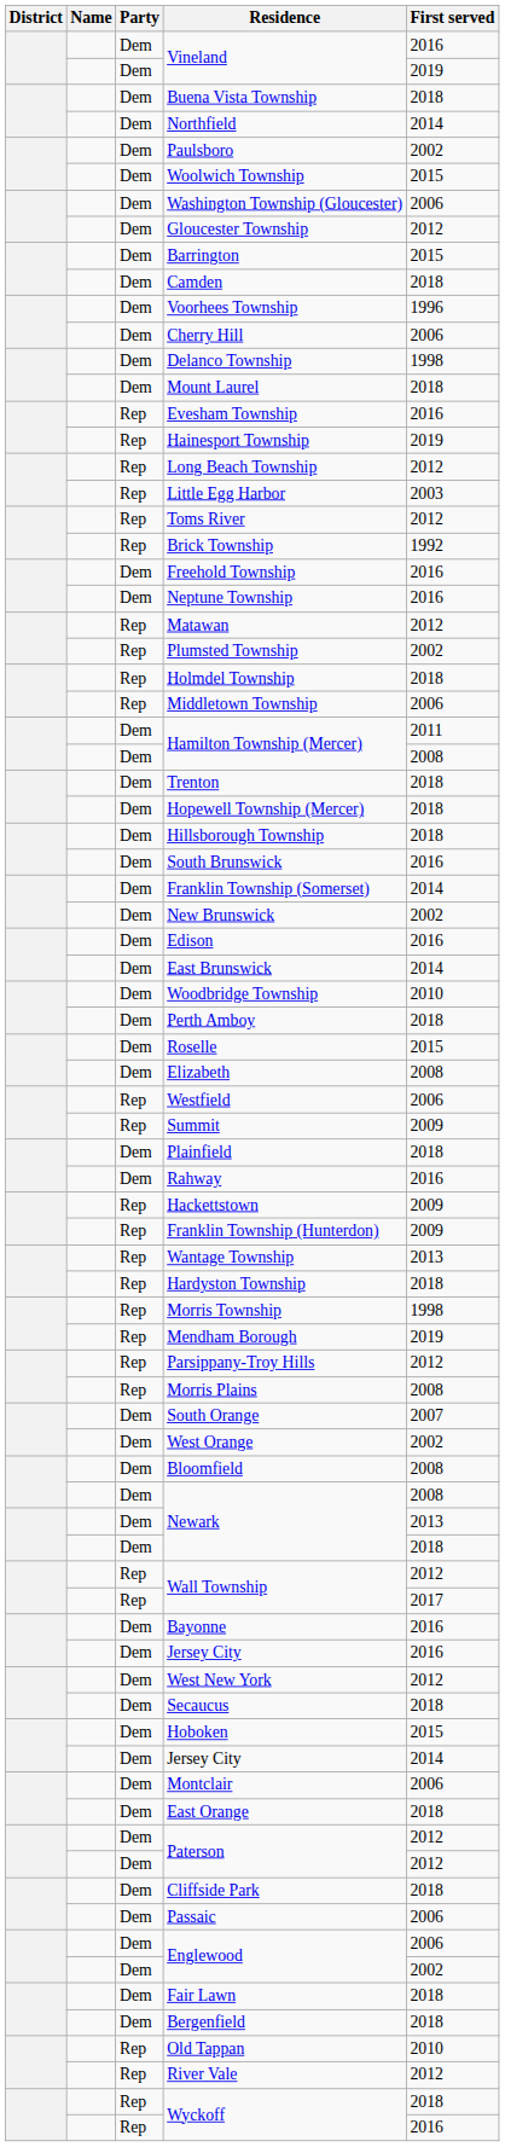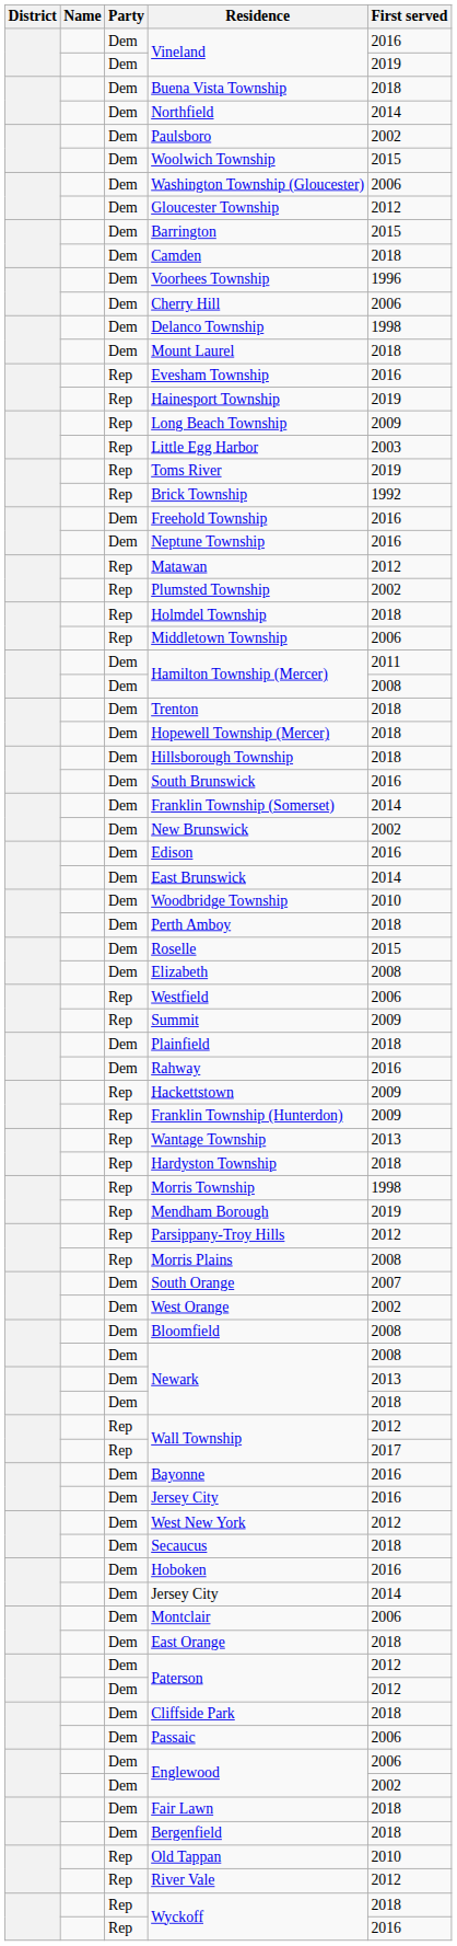 <table class="wikitable sortable">
 <tr>
 <th>District</th>
 <th>Name</th>
 <th>Party</th>
 <th>Residence</th>
 <th>First served</th>
 </tr>
 <tr>
 <th rowspan=2></th>
 <td></td>
 <td>Dem</td>
 <td rowspan=2><a href='#'>Vineland</a></td>
 <td>2016</td>
 </tr>
 <tr>
 <td></td>
 <td>Dem</td>
 <td>2019</td>
 </tr>
 <tr>
 <th rowspan=2></th>
 <td></td>
 <td>Dem</td>
 <td><a href='#'>Buena Vista Township</a></td>
 <td>2018</td>
 </tr>
 <tr>
 <td></td>
 <td>Dem</td>
 <td><a href='#'>Northfield</a></td>
 <td>2014</td>
 </tr>
 <tr>
 <th rowspan=2></th>
 <td></td>
 <td>Dem</td>
 <td><a href='#'>Paulsboro</a></td>
 <td>2002</td>
 </tr>
 <tr>
 <td></td>
 <td>Dem</td>
 <td><a href='#'>Woolwich Township</a></td>
 <td>2015</td>
 </tr>
 <tr>
 <th rowspan=2></th>
 <td></td>
 <td>Dem</td>
 <td><a href='#'>Washington Township (Gloucester)</a></td>
 <td>2006</td>
 </tr>
 <tr>
 <td></td>
 <td>Dem</td>
 <td><a href='#'>Gloucester Township</a></td>
 <td>2012</td>
 </tr>
 <tr>
 <th rowspan=2></th>
 <td></td>
 <td>Dem</td>
 <td><a href='#'>Barrington</a></td>
 <td>2015</td>
 </tr>
 <tr>
 <td></td>
 <td>Dem</td>
 <td><a href='#'>Camden</a></td>
 <td>2018</td>
 </tr>
 <tr>
 <th rowspan=2></th>
 <td></td>
 <td>Dem</td>
 <td><a href='#'>Voorhees Township</a></td>
 <td>1996</td>
 </tr>
 <tr>
 <td></td>
 <td>Dem</td>
 <td><a href='#'>Cherry Hill</a></td>
 <td>2006</td>
 </tr>
 <tr>
 <th rowspan=2></th>
 <td></td>
 <td>Dem</td>
 <td><a href='#'>Delanco Township</a></td>
 <td>1998</td>
 </tr>
 <tr>
 <td></td>
 <td>Dem</td>
 <td><a href='#'>Mount Laurel</a></td>
 <td>2018</td>
 </tr>
 <tr>
 <th rowspan=2></th>
 <td></td>
 <td>Rep</td>
 <td><a href='#'>Evesham Township</a></td>
 <td>2016</td>
 </tr>
 <tr>
 <td></td>
 <td>Rep</td>
 <td><a href='#'>Hainesport Township</a></td>
 <td>2019</td>
 </tr>
 <tr>
 <th rowspan=2></th>
 <td></td>
 <td>Rep</td>
 <td><a href='#'>Long Beach Township</a></td>
-<td>2012</td>
+<td>2009</td>
 </tr>
 <tr>
 <td></td>
 <td>Rep</td>
 <td><a href='#'>Little Egg Harbor</a></td>
 <td>2003</td>
 </tr>
 <tr>
 <th rowspan=2></th>
 <td></td>
 <td>Rep</td>
 <td><a href='#'>Toms River</a></td>
-<td>2012</td>
+<td>2019</td>
 </tr>
 <tr>
 <td></td>
 <td>Rep</td>
 <td><a href='#'>Brick Township</a></td>
 <td>1992</td>
 </tr>
 <tr>
 <th rowspan=2></th>
 <td></td>
 <td>Dem</td>
 <td><a href='#'>Freehold Township</a></td>
 <td>2016</td>
 </tr>
 <tr>
 <td></td>
 <td>Dem</td>
 <td><a href='#'>Neptune Township</a></td>
 <td>2016</td>
 </tr>
 <tr>
 <th rowspan=2></th>
 <td></td>
 <td>Rep</td>
 <td><a href='#'>Matawan</a></td>
 <td>2012</td>
 </tr>
 <tr>
 <td></td>
 <td>Rep</td>
 <td><a href='#'>Plumsted Township</a></td>
 <td>2002</td>
 </tr>
 <tr>
 <th rowspan=2></th>
 <td></td>
 <td>Rep</td>
 <td><a href='#'>Holmdel Township</a></td>
 <td>2018</td>
 </tr>
 <tr>
 <td></td>
 <td>Rep</td>
 <td><a href='#'>Middletown Township</a></td>
 <td>2006</td>
 </tr>
 <tr>
 <th rowspan=2></th>
 <td></td>
 <td>Dem</td>
 <td rowspan=2><a href='#'>Hamilton Township (Mercer)</a></td>
 <td>2011</td>
 </tr>
 <tr>
 <td></td>
 <td>Dem</td>
 <td>2008</td>
 </tr>
 <tr>
 <th rowspan=2></th>
 <td></td>
 <td>Dem</td>
 <td><a href='#'>Trenton</a></td>
 <td>2018</td>
 </tr>
 <tr>
 <td></td>
 <td>Dem</td>
 <td><a href='#'>Hopewell Township (Mercer)</a></td>
 <td>2018</td>
 </tr>
 <tr>
 <th rowspan=2></th>
 <td></td>
 <td>Dem</td>
 <td><a href='#'>Hillsborough Township</a></td>
 <td>2018</td>
 </tr>
 <tr>
 <td></td>
 <td>Dem</td>
 <td><a href='#'>South Brunswick</a></td>
 <td>2016</td>
 </tr>
 <tr>
 <th rowspan=2></th>
 <td></td>
 <td>Dem</td>
 <td><a href='#'>Franklin Township (Somerset)</a></td>
 <td>2014</td>
 </tr>
 <tr>
 <td></td>
 <td>Dem</td>
 <td><a href='#'>New Brunswick</a></td>
 <td>2002</td>
 </tr>
 <tr>
 <th rowspan=2></th>
 <td></td>
 <td>Dem</td>
 <td><a href='#'>Edison</a></td>
 <td>2016</td>
 </tr>
 <tr>
 <td></td>
 <td>Dem</td>
 <td><a href='#'>East Brunswick</a></td>
 <td>2014</td>
 </tr>
 <tr>
 <th rowspan=2></th>
 <td></td>
 <td>Dem</td>
 <td><a href='#'>Woodbridge Township</a></td>
 <td>2010</td>
 </tr>
 <tr>
 <td></td>
 <td>Dem</td>
 <td><a href='#'>Perth Amboy</a></td>
 <td>2018</td>
 </tr>
 <tr>
 <th rowspan=2></th>
 <td></td>
 <td>Dem</td>
 <td><a href='#'>Roselle</a></td>
 <td>2015</td>
 </tr>
 <tr>
 <td></td>
 <td>Dem</td>
 <td><a href='#'>Elizabeth</a></td>
 <td>2008</td>
 </tr>
 <tr>
 <th rowspan=2></th>
 <td></td>
 <td>Rep</td>
 <td><a href='#'>Westfield</a></td>
 <td>2006</td>
 </tr>
 <tr>
 <td></td>
 <td>Rep</td>
 <td><a href='#'>Summit</a></td>
 <td>2009</td>
 </tr>
 <tr>
 <th rowspan=2></th>
 <td></td>
 <td>Dem</td>
 <td><a href='#'>Plainfield</a></td>
 <td>2018</td>
 </tr>
 <tr>
 <td></td>
 <td>Dem</td>
 <td><a href='#'>Rahway</a></td>
 <td>2016</td>
 </tr>
 <tr>
 <th rowspan=2></th>
 <td></td>
 <td>Rep</td>
 <td><a href='#'>Hackettstown</a></td>
 <td>2009</td>
 </tr>
 <tr>
 <td></td>
 <td>Rep</td>
 <td><a href='#'>Franklin Township (Hunterdon)</a></td>
 <td>2009</td>
 </tr>
 <tr>
 <th rowspan=2></th>
 <td></td>
 <td>Rep</td>
 <td><a href='#'>Wantage Township</a></td>
 <td>2013</td>
 </tr>
 <tr>
 <td></td>
 <td>Rep</td>
 <td><a href='#'>Hardyston Township</a></td>
 <td>2018</td>
 </tr>
 <tr>
 <th rowspan=2></th>
 <td></td>
 <td>Rep</td>
 <td><a href='#'>Morris Township</a></td>
 <td>1998</td>
 </tr>
 <tr>
 <td></td>
 <td>Rep</td>
 <td><a href='#'>Mendham Borough</a></td>
 <td>2019</td>
 </tr>
 <tr>
 <th rowspan=2></th>
 <td></td>
 <td>Rep</td>
 <td><a href='#'>Parsippany-Troy Hills</a></td>
 <td>2012</td>
 </tr>
 <tr>
 <td></td>
 <td>Rep</td>
 <td><a href='#'>Morris Plains</a></td>
 <td>2008</td>
 </tr>
 <tr>
 <th rowspan=2></th>
 <td></td>
 <td>Dem</td>
 <td><a href='#'>South Orange</a></td>
 <td>2007</td>
 </tr>
 <tr>
 <td></td>
 <td>Dem</td>
 <td><a href='#'>West Orange</a></td>
 <td>2002</td>
 </tr>
 <tr>
 <th rowspan=2></th>
 <td></td>
 <td>Dem</td>
 <td><a href='#'>Bloomfield</a></td>
 <td>2008</td>
 </tr>
 <tr>
 <td></td>
 <td>Dem</td>
 <td rowspan=3><a href='#'>Newark</a></td>
 <td>2008</td>
 </tr>
 <tr>
 <th rowspan=2></th>
 <td></td>
 <td>Dem</td>
 <td>2013</td>
 </tr>
 <tr>
 <td></td>
 <td>Dem</td>
 <td>2018</td>
 </tr>
 <tr>
 <th rowspan=2></th>
 <td></td>
 <td>Rep</td>
 <td rowspan=2><a href='#'>Wall Township</a></td>
 <td>2012</td>
 </tr>
 <tr>
 <td></td>
 <td>Rep</td>
 <td>2017</td>
 </tr>
 <tr>
 <th rowspan=2></th>
 <td></td>
 <td>Dem</td>
 <td><a href='#'>Bayonne</a></td>
 <td>2016</td>
 </tr>
 <tr>
 <td></td>
 <td>Dem</td>
 <td><a href='#'>Jersey City</a></td>
 <td>2016</td>
 </tr>
 <tr>
 <th rowspan=2></th>
 <td></td>
 <td>Dem</td>
 <td><a href='#'>West New York</a></td>
 <td>2012</td>
 </tr>
 <tr>
 <td></td>
 <td>Dem</td>
 <td><a href='#'>Secaucus</a></td>
 <td>2018</td>
 </tr>
 <tr>
 <th rowspan=2></th>
 <td></td>
 <td>Dem</td>
 <td><a href='#'>Hoboken</a></td>
-<td>2015</td>
+<td>2016</td>
 </tr>
 <tr>
 <td></td>
 <td>Dem</td>
 <td>Jersey City</td>
 <td>2014</td>
 </tr>
 <tr>
 <th rowspan=2></th>
 <td></td>
 <td>Dem</td>
 <td><a href='#'>Montclair</a></td>
 <td>2006</td>
 </tr>
 <tr>
 <td></td>
 <td>Dem</td>
 <td><a href='#'>East Orange</a></td>
 <td>2018</td>
 </tr>
 <tr>
 <th rowspan=2></th>
 <td></td>
 <td>Dem</td>
 <td rowspan=2><a href='#'>Paterson</a></td>
 <td>2012</td>
 </tr>
 <tr>
 <td></td>
 <td>Dem</td>
 <td>2012</td>
 </tr>
 <tr>
 <th rowspan=2></th>
 <td></td>
 <td>Dem</td>
 <td><a href='#'>Cliffside Park</a></td>
 <td>2018</td>
 </tr>
 <tr>
 <td></td>
 <td>Dem</td>
 <td><a href='#'>Passaic</a></td>
 <td>2006</td>
 </tr>
 <tr>
 <th rowspan=2></th>
 <td></td>
 <td>Dem</td>
 <td rowspan=2><a href='#'>Englewood</a></td>
 <td>2006</td>
 </tr>
 <tr>
 <td></td>
 <td>Dem</td>
 <td>2002</td>
 </tr>
 <tr>
 <th rowspan=2></th>
 <td></td>
 <td>Dem</td>
 <td><a href='#'>Fair Lawn</a></td>
 <td>2018</td>
 </tr>
 <tr>
 <td></td>
 <td>Dem</td>
 <td><a href='#'>Bergenfield</a></td>
 <td>2018</td>
 </tr>
 <tr>
 <th rowspan=2></th>
 <td></td>
 <td>Rep</td>
 <td><a href='#'>Old Tappan</a></td>
 <td>2010</td>
 </tr>
 <tr>
 <td></td>
 <td>Rep</td>
 <td><a href='#'>River Vale</a></td>
 <td>2012</td>
 </tr>
 <tr>
 <th rowspan=2></th>
 <td></td>
 <td>Rep</td>
 <td rowspan=2><a href='#'>Wyckoff</a></td>
 <td>2018</td>
 </tr>
 <tr>
 <td></td>
 <td>Rep</td>
 <td>2016</td>
 </tr>
 </table>
